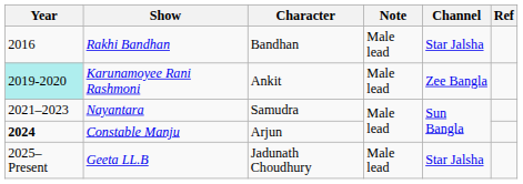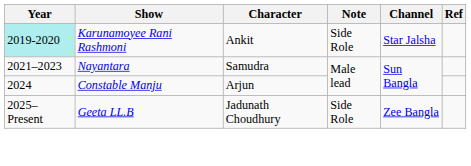 <table class="wikitable sortable">
 <tr>
 <th>Year</th>
 <th>Show</th>
 <th>Character</th>
 <th>Note</th>
 <th>Channel</th>
 <th>Ref</th>
 </tr>
 <tr>
-<td>2016</td>
-<td><em><a href='#'>Rakhi Bandhan</a></em></td>
-<td>Bandhan</td>
-<td>Male lead</td>
-<td><a href='#'>Star Jalsha</a></td>
-<td></td>
-</tr>
-<tr>
 <td style="background: paleturquoise;">2019-2020</td>
 <td><em><a href='#'>Karunamoyee Rani Rashmoni</a></em></td>
 <td>Ankit</td>
-<td>Male lead</td>
-<td><a href='#'>Zee Bangla</a></td>
+<td>Side Role</td>
+<td><a href='#'>Star Jalsha</a></td>
 <td></td>
 </tr>
 <tr>
 <td>2021–2023</td>
 <td><em><a href='#'>Nayantara</a></em></td>
 <td>Samudra</td>
 <td rowspan="2">Male lead</td>
 <td rowspan="2"><a href='#'>Sun Bangla</a></td>
 <td></td>
 </tr>
 <tr>
-<td><strong>2024</strong></td>
+<td>2024</td>
 <td><em><a href='#'>Constable Manju</a></em></td>
 <td>Arjun</td>
 <td></td>
 </tr>
 <tr>
 <td>2025–Present</td>
 <td><em><a href='#'>Geeta LL.B</a></em></td>
 <td>Jadunath Choudhury</td>
-<td>Male lead</td>
-<td><a href='#'>Star Jalsha</a></td>
+<td>Side Role</td>
+<td><a href='#'>Zee Bangla</a></td>
 <td></td>
 </tr>
 </table>
